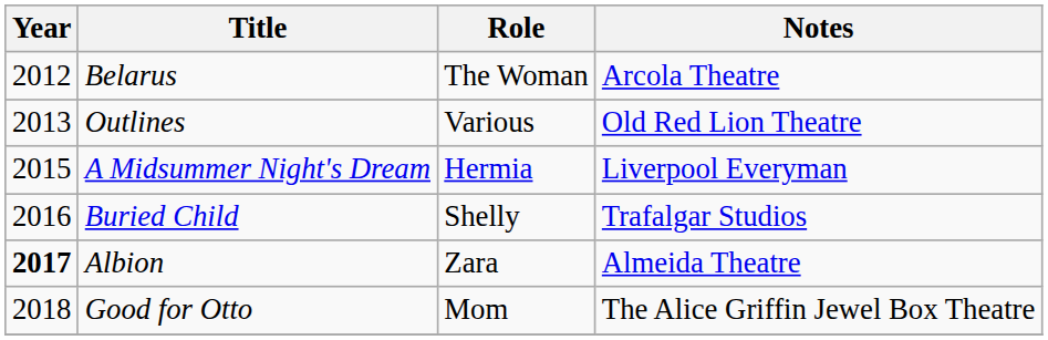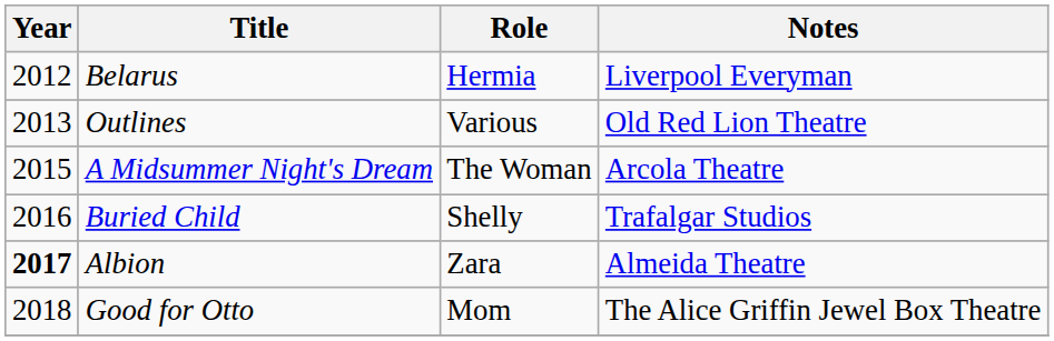 <table class="wikitable">
 <tr>
 <th>Year</th>
 <th>Title</th>
 <th>Role</th>
 <th>Notes</th>
 </tr>
 <tr>
 <td>2012</td>
 <td><em>Belarus</em></td>
-<td>The Woman</td>
-<td><a href='#'>Arcola Theatre</a></td>
+<td><a href='#'>Hermia</a></td>
+<td><a href='#'>Liverpool Everyman</a></td>
 </tr>
 <tr>
 <td>2013</td>
 <td><em>Outlines</em></td>
 <td>Various</td>
 <td><a href='#'>Old Red Lion Theatre</a></td>
 </tr>
 <tr>
 <td>2015</td>
 <td><em><a href='#'>A Midsummer Night's Dream</a></em></td>
-<td><a href='#'>Hermia</a></td>
-<td><a href='#'>Liverpool Everyman</a></td>
+<td>The Woman</td>
+<td><a href='#'>Arcola Theatre</a></td>
 </tr>
 <tr>
 <td>2016</td>
 <td><em><a href='#'>Buried Child</a></em></td>
 <td>Shelly</td>
 <td><a href='#'>Trafalgar Studios</a></td>
 </tr>
 <tr>
 <td><strong>2017</strong></td>
 <td><em>Albion</em></td>
 <td>Zara</td>
 <td><a href='#'>Almeida Theatre</a></td>
 </tr>
 <tr>
 <td>2018</td>
 <td><em>Good for Otto</em></td>
 <td>Mom</td>
 <td>The Alice Griffin Jewel Box Theatre</td>
 </tr>
 <tr>
 </tr>
 </table>
